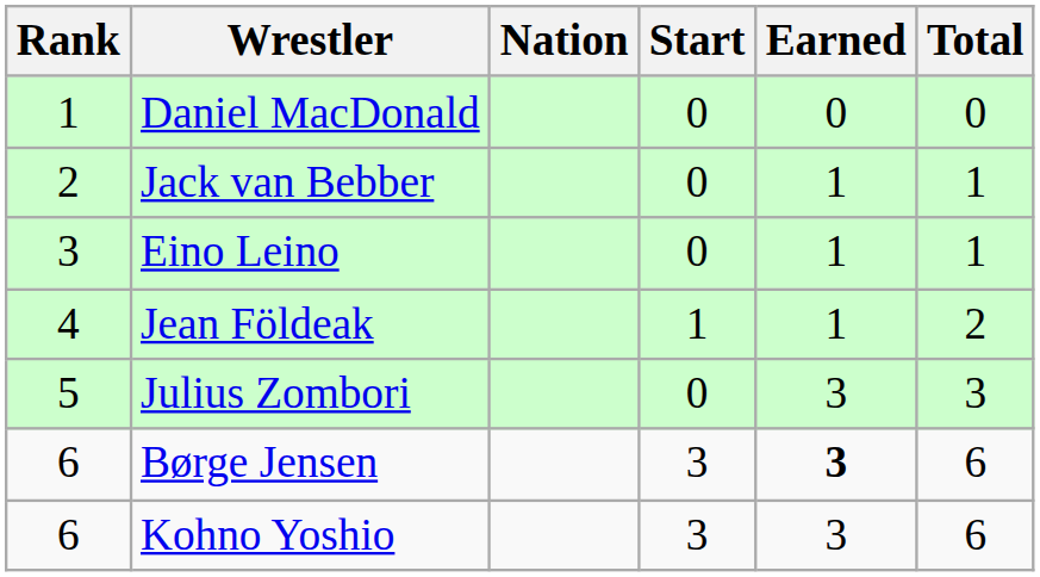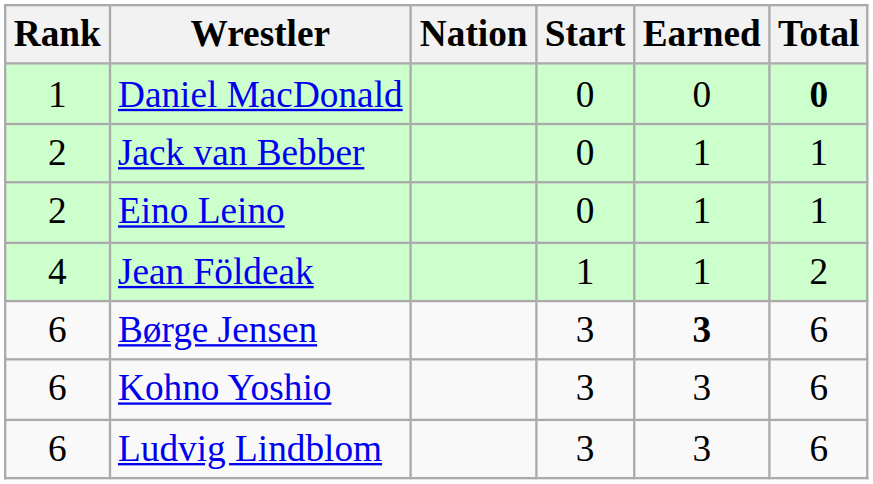 <table class="wikitable sortable" style="text-align:center;">
 <tr>
 <th>Rank</th>
 <th>Wrestler</th>
 <th>Nation</th>
 <th>Start</th>
 <th>Earned</th>
 <th>Total</th>
 </tr>
 <tr style="background:#cfc;">
 <td>1</td>
 <td align=left><a href='#'>Daniel MacDonald</a></td>
 <td align=left></td>
 <td>0</td>
 <td>0</td>
-<td>0</td>
+<td><strong>0</strong></td>
 </tr>
 <tr style="background:#cfc;">
 <td>2</td>
 <td align=left><a href='#'>Jack van Bebber</a></td>
 <td align=left></td>
 <td>0</td>
 <td>1</td>
 <td>1</td>
 </tr>
 <tr style="background:#cfc;">
-<td>3</td>
+<td>2</td>
 <td align=left><a href='#'>Eino Leino</a></td>
 <td align=left></td>
 <td>0</td>
 <td>1</td>
 <td>1</td>
 </tr>
 <tr style="background:#cfc;">
 <td>4</td>
 <td align=left><a href='#'>Jean Földeak</a></td>
 <td align=left></td>
 <td>1</td>
 <td>1</td>
 <td>2</td>
-</tr>
-<tr style="background:#cfc;">
-<td>5</td>
-<td align=left><a href='#'>Julius Zombori</a></td>
-<td align=left></td>
-<td>0</td>
-<td>3</td>
-<td>3</td>
 </tr>
 <tr>
 <td>6</td>
 <td align=left><a href='#'>Børge Jensen</a></td>
 <td align=left></td>
 <td>3</td>
 <td><strong>3</strong></td>
 <td>6</td>
 </tr>
 <tr>
 <td>6</td>
 <td align=left><a href='#'>Kohno Yoshio</a></td>
 <td align=left></td>
 <td>3</td>
 <td>3</td>
 <td>6</td>
 </tr>
+<tr>
+<td>6</td>
+<td align=left><a href='#'>Ludvig Lindblom</a></td>
+<td align=left></td>
+<td>3</td>
+<td>3</td>
+<td>6</td>
+</tr>
 </table>
